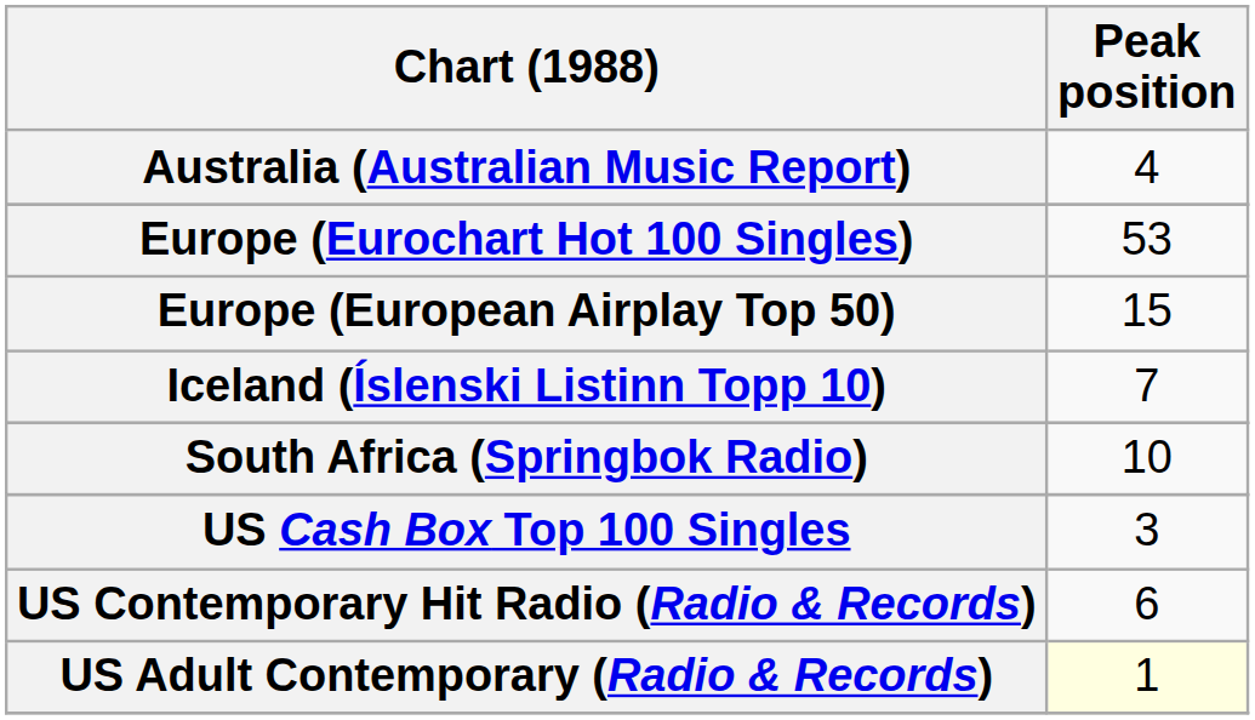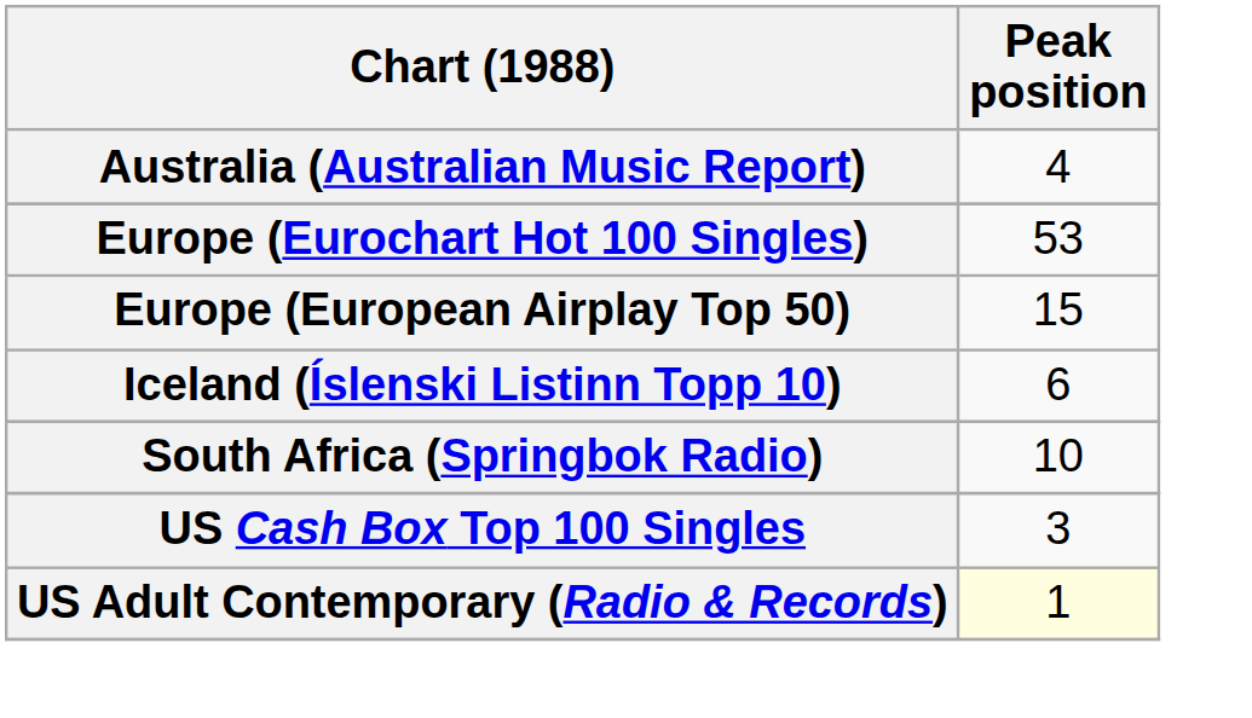 <table class="wikitable sortable plainrowheaders" style="text-align:center">
 <tr>
 <th scope="col">Chart (1988)</th>
 <th scope="col">Peak<br>position</th>
 </tr>
 <tr>
 <th scope="row">Australia (<a href='#'>Australian Music Report</a>)</th>
 <td>4</td>
 </tr>
 <tr>
 </tr>
 <tr>
 </tr>
 <tr>
 </tr>
 <tr>
 <th scope="row">Europe (<a href='#'>Eurochart Hot 100 Singles</a>)</th>
 <td>53</td>
 </tr>
 <tr>
 <th scope="row">Europe (European Airplay Top 50)</th>
 <td>15</td>
 </tr>
 <tr>
 <th scope="row">Iceland (<a href='#'>Íslenski Listinn Topp 10</a>)</th>
-<td>7</td>
+<td>6</td>
 </tr>
 <tr>
 </tr>
 <tr>
 </tr>
 <tr>
 </tr>
 <tr>
 <th scope="row">South Africa (<a href='#'>Springbok Radio</a>)</th>
 <td>10</td>
 </tr>
 <tr>
 </tr>
 <tr>
 </tr>
 <tr>
 </tr>
 <tr>
 </tr>
 <tr>
 <th scope="row">US <a href='#'><em>Cash Box</em> Top 100 Singles</a></th>
 <td>3</td>
 </tr>
 <tr>
-<th scope="row">US Contemporary Hit Radio (<em><a href='#'>Radio & Records</a></em>)</th>
-<td>6</td>
-</tr>
-<tr>
 <th scope="row">US Adult Contemporary (<em><a href='#'>Radio & Records</a></em>)</th>
 <td style="background: lightyellow;">1</td>
 </tr>
 <tr>
 </tr>
 </table>
